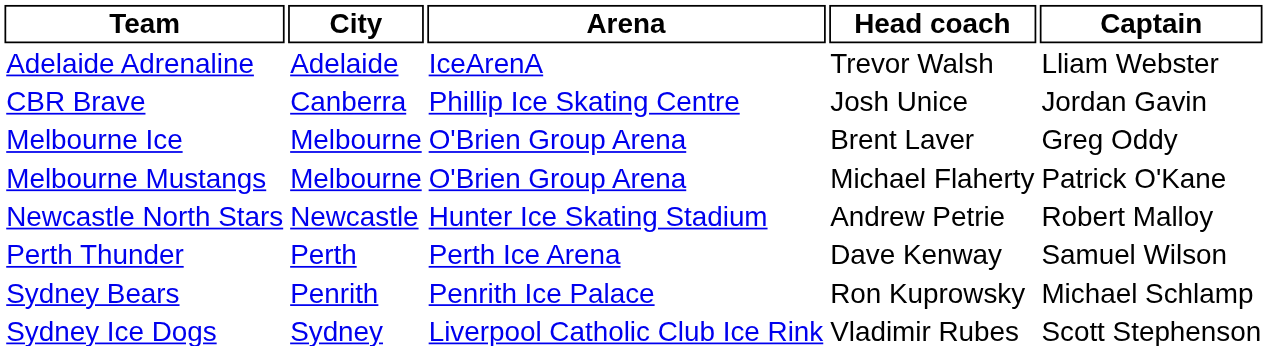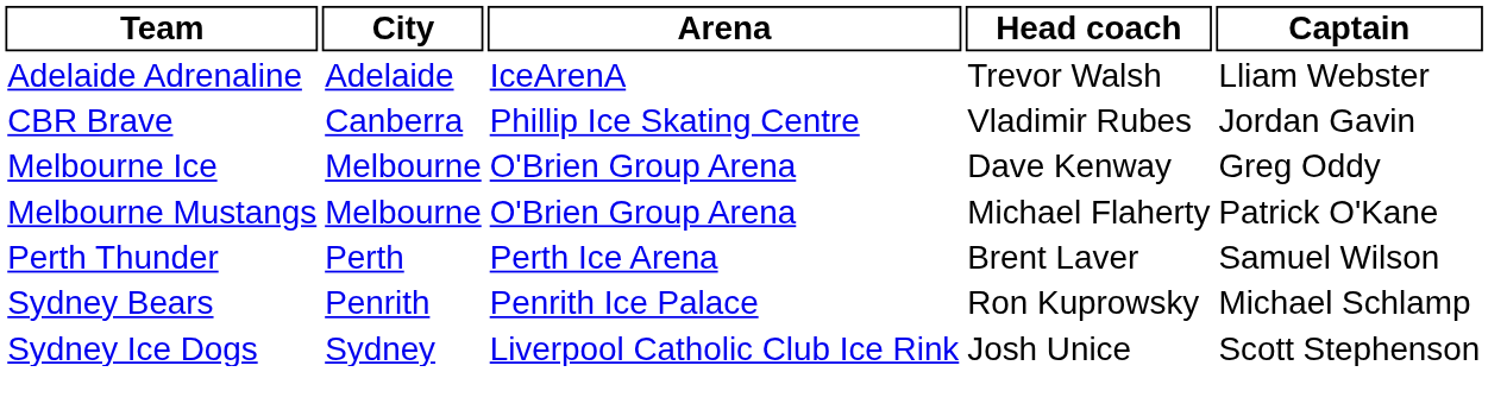 <table class="toccolours">
 <tr>
 </tr>
 <tr>
 <th style="background:white;color:black;border:black 1px solid">Team</th>
 <th style="background:white;color:black;border:black 1px solid">City</th>
 <th style="background:white;color:black;border:black 1px solid">Arena</th>
 <th style="background:white;color:black;border:black 1px solid">Head coach</th>
 <th style="background:white;color:black;border:black 1px solid">Captain</th>
 </tr>
 <tr>
 <td><a href='#'>Adelaide Adrenaline</a></td>
 <td> <a href='#'>Adelaide</a></td>
 <td><a href='#'>IceArenA</a></td>
 <td> Trevor Walsh</td>
 <td> Lliam Webster</td>
 </tr>
 <tr>
 <td><a href='#'>CBR Brave</a></td>
 <td> <a href='#'>Canberra</a></td>
 <td><a href='#'>Phillip Ice Skating Centre</a></td>
-<td> Josh Unice</td>
+<td> Vladimir Rubes</td>
 <td> Jordan Gavin</td>
 </tr>
 <tr>
 <td><a href='#'>Melbourne Ice</a></td>
 <td> <a href='#'>Melbourne</a></td>
 <td><a href='#'>O'Brien Group Arena</a></td>
-<td> Brent Laver</td>
+<td> Dave Kenway</td>
 <td> Greg Oddy</td>
 </tr>
 <tr>
 <td><a href='#'>Melbourne Mustangs</a></td>
 <td> <a href='#'>Melbourne</a></td>
 <td><a href='#'>O'Brien Group Arena</a></td>
 <td> Michael Flaherty</td>
 <td> Patrick O'Kane</td>
 </tr>
 <tr>
-<td><a href='#'>Newcastle North Stars</a></td>
-<td> <a href='#'>Newcastle</a></td>
-<td><a href='#'>Hunter Ice Skating Stadium</a></td>
-<td> Andrew Petrie</td>
-<td> Robert Malloy</td>
-</tr>
-<tr>
 <td><a href='#'>Perth Thunder</a></td>
 <td> <a href='#'>Perth</a></td>
 <td><a href='#'>Perth Ice Arena</a></td>
-<td> Dave Kenway</td>
+<td> Brent Laver</td>
 <td> Samuel Wilson</td>
 </tr>
 <tr>
 <td><a href='#'>Sydney Bears</a></td>
 <td> <a href='#'>Penrith</a></td>
 <td><a href='#'>Penrith Ice Palace</a></td>
 <td> Ron Kuprowsky</td>
 <td> Michael Schlamp</td>
 </tr>
 <tr>
 <td><a href='#'>Sydney Ice Dogs</a></td>
 <td> <a href='#'>Sydney</a></td>
 <td><a href='#'>Liverpool Catholic Club Ice Rink</a></td>
-<td> Vladimir Rubes</td>
+<td> Josh Unice</td>
 <td> Scott Stephenson</td>
 </tr>
 </table>
